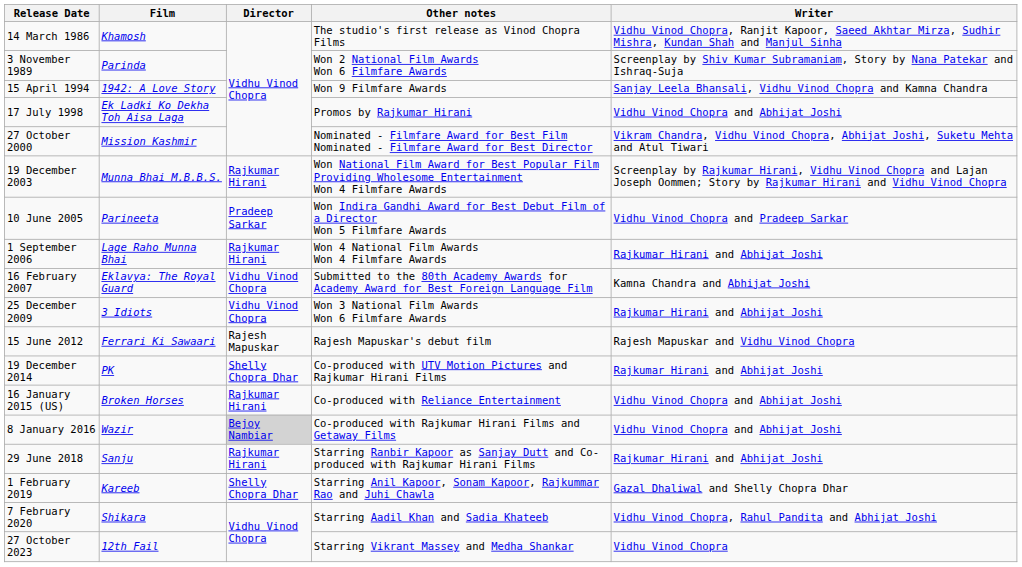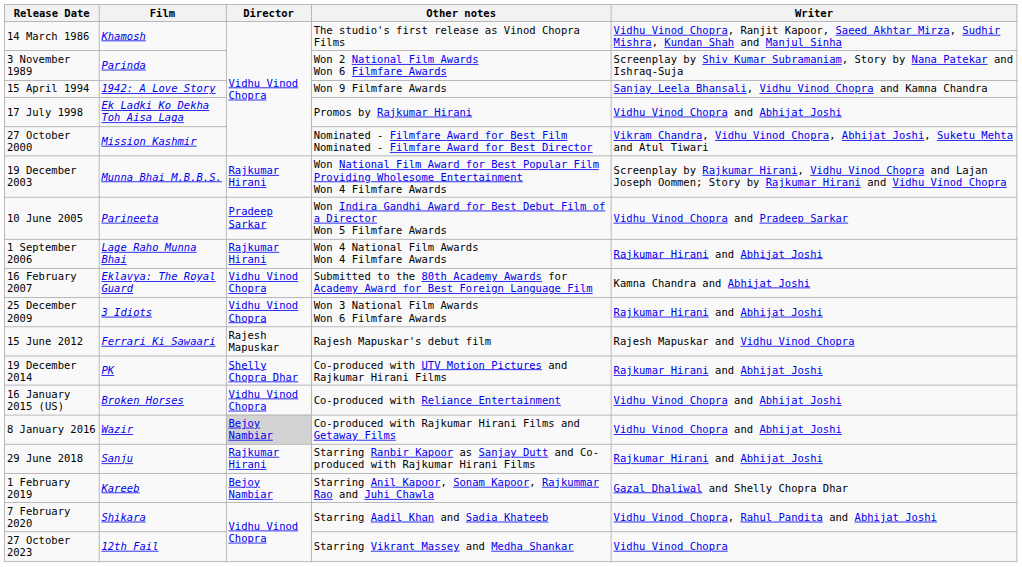 <table class="wikitable">
 <tr>
 <th>Release Date</th>
 <th>Film</th>
 <th>Director</th>
 <th>Other notes</th>
 <th>Writer</th>
 </tr>
 <tr>
 <td>14 March 1986</td>
 <td><em><a href='#'>Khamosh</a></em></td>
 <td rowspan="5"><a href='#'>Vidhu Vinod Chopra</a></td>
 <td>The studio's first release as Vinod Chopra Films</td>
 <td><a href='#'>Vidhu Vinod Chopra</a>, Ranjit Kapoor, <a href='#'>Saeed Akhtar Mirza</a>, <a href='#'>Sudhir Mishra</a>, <a href='#'>Kundan Shah</a> and <a href='#'>Manjul Sinha</a></td>
 </tr>
 <tr>
 <td>3 November 1989</td>
 <td><em><a href='#'>Parinda</a></em></td>
 <td>Won 2 <a href='#'>National Film Awards</a><br>Won 6 <a href='#'>Filmfare Awards</a></td>
 <td>Screenplay by <a href='#'>Shiv Kumar Subramaniam</a>, Story by <a href='#'>Nana Patekar</a> and Ishraq-Suja</td>
 </tr>
 <tr>
 <td>15 April 1994</td>
 <td><em><a href='#'>1942: A Love Story</a></em></td>
 <td>Won 9 Filmfare Awards</td>
 <td><a href='#'>Sanjay Leela Bhansali</a>, <a href='#'>Vidhu Vinod Chopra</a> and Kamna Chandra</td>
 </tr>
 <tr>
 <td>17 July 1998</td>
 <td><em><a href='#'>Ek Ladki Ko Dekha Toh Aisa Laga</a></em></td>
 <td>Promos by <a href='#'>Rajkumar Hirani</a></td>
 <td><a href='#'>Vidhu Vinod Chopra</a> and <a href='#'>Abhijat Joshi</a></td>
 </tr>
 <tr>
 <td>27 October 2000</td>
 <td><em><a href='#'>Mission Kashmir</a></em></td>
 <td>Nominated - <a href='#'>Filmfare Award for Best Film</a><br>Nominated - <a href='#'>Filmfare Award for Best Director</a></td>
 <td><a href='#'>Vikram Chandra</a>, <a href='#'>Vidhu Vinod Chopra</a>, <a href='#'>Abhijat Joshi</a>, <a href='#'>Suketu Mehta</a> and Atul Tiwari</td>
 </tr>
 <tr>
 <td>19 December 2003</td>
 <td><em><a href='#'>Munna Bhai M.B.B.S.</a></em></td>
 <td><a href='#'>Rajkumar Hirani</a></td>
 <td>Won <a href='#'>National Film Award for Best Popular Film Providing Wholesome Entertainment</a><br>Won 4 Filmfare Awards</td>
 <td>Screenplay by <a href='#'>Rajkumar Hirani</a>, <a href='#'>Vidhu Vinod Chopra</a> and Lajan Joseph Oommen; Story by <a href='#'>Rajkumar Hirani</a> and <a href='#'>Vidhu Vinod Chopra</a></td>
 </tr>
 <tr>
 <td>10 June 2005</td>
 <td><a href='#'><em>Parineeta</em></a></td>
 <td><a href='#'>Pradeep Sarkar</a></td>
 <td>Won <a href='#'>Indira Gandhi Award for Best Debut Film of a Director</a><br>Won 5 Filmfare Awards</td>
 <td><a href='#'>Vidhu Vinod Chopra</a> and <a href='#'>Pradeep Sarkar</a></td>
 </tr>
 <tr>
 <td>1 September 2006</td>
 <td><em><a href='#'>Lage Raho Munna Bhai</a></em></td>
 <td><a href='#'>Rajkumar Hirani</a></td>
 <td>Won 4 National Film Awards<br>Won 4 Filmfare Awards</td>
 <td><a href='#'>Rajkumar Hirani</a> and <a href='#'>Abhijat Joshi</a></td>
 </tr>
 <tr>
 <td>16 February 2007</td>
 <td><em><a href='#'>Eklavya: The Royal Guard</a></em></td>
 <td><a href='#'>Vidhu Vinod Chopra</a></td>
 <td>Submitted to the <a href='#'>80th Academy Awards</a> for <a href='#'>Academy Award for Best Foreign Language Film</a></td>
 <td>Kamna Chandra and <a href='#'>Abhijat Joshi</a></td>
 </tr>
 <tr>
 <td>25 December 2009</td>
 <td><em><a href='#'>3 Idiots</a></em></td>
 <td><a href='#'>Vidhu Vinod Chopra</a></td>
 <td>Won 3 National Film Awards<br>Won 6 Filmfare Awards</td>
 <td><a href='#'>Rajkumar Hirani</a> and <a href='#'>Abhijat Joshi</a></td>
 </tr>
 <tr>
 <td>15 June 2012</td>
 <td><em><a href='#'>Ferrari Ki Sawaari</a></em></td>
 <td>Rajesh Mapuskar</td>
 <td>Rajesh Mapuskar's debut film</td>
 <td>Rajesh Mapuskar and <a href='#'>Vidhu Vinod Chopra</a></td>
 </tr>
 <tr>
 <td>19 December 2014</td>
 <td><a href='#'><em>PK</em></a></td>
 <td><a href='#'>Shelly Chopra Dhar</a></td>
 <td>Co-produced with <a href='#'>UTV Motion Pictures</a> and Rajkumar Hirani Films</td>
 <td><a href='#'>Rajkumar Hirani</a> and <a href='#'>Abhijat Joshi</a></td>
 </tr>
 <tr>
 <td>16 January 2015 (US)</td>
 <td><em><a href='#'>Broken Horses</a></em></td>
-<td><a href='#'>Rajkumar Hirani</a></td>
+<td><a href='#'>Vidhu Vinod Chopra</a></td>
 <td>Co-produced with <a href='#'>Reliance Entertainment</a></td>
 <td><a href='#'>Vidhu Vinod Chopra</a> and <a href='#'>Abhijat Joshi</a></td>
 </tr>
 <tr>
 <td>8 January 2016</td>
 <td><a href='#'><em>Wazir</em></a></td>
 <td style="background: lightgrey;"><a href='#'>Bejoy Nambiar</a></td>
 <td>Co-produced with Rajkumar Hirani Films and <a href='#'>Getaway Films</a></td>
 <td><a href='#'>Vidhu Vinod Chopra</a> and <a href='#'>Abhijat Joshi</a></td>
 </tr>
 <tr>
 <td>29 June 2018</td>
 <td><em><a href='#'>Sanju</a></em></td>
 <td><a href='#'>Rajkumar Hirani</a></td>
 <td>Starring <a href='#'>Ranbir Kapoor</a> as <a href='#'>Sanjay Dutt</a> and Co-produced with Rajkumar Hirani Films</td>
 <td><a href='#'>Rajkumar Hirani</a> and <a href='#'>Abhijat Joshi</a></td>
 </tr>
 <tr>
 <td>1 February 2019</td>
 <td><em><a href='#'>Kareeb</a></em></td>
-<td><a href='#'>Shelly Chopra Dhar</a></td>
+<td><a href='#'>Bejoy Nambiar</a></td>
 <td>Starring <a href='#'>Anil Kapoor</a>, <a href='#'>Sonam Kapoor</a>, <a href='#'>Rajkummar Rao</a> and <a href='#'>Juhi Chawla</a></td>
 <td><a href='#'>Gazal Dhaliwal</a> and Shelly Chopra Dhar</td>
 </tr>
 <tr>
 <td>7 February 2020</td>
 <td><a href='#'><em>Shikara</em></a></td>
 <td rowspan="2"><a href='#'>Vidhu Vinod Chopra</a></td>
 <td>Starring <a href='#'>Aadil Khan</a> and <a href='#'>Sadia Khateeb</a></td>
 <td><a href='#'>Vidhu Vinod Chopra</a>, <a href='#'>Rahul Pandita</a> and <a href='#'>Abhijat Joshi</a></td>
 </tr>
 <tr>
 <td>27 October 2023</td>
 <td><em><a href='#'>12th Fail</a></em></td>
 <td>Starring <a href='#'>Vikrant Massey</a> and <a href='#'>Medha Shankar</a></td>
 <td><a href='#'>Vidhu Vinod Chopra</a></td>
 </tr>
 </table>
